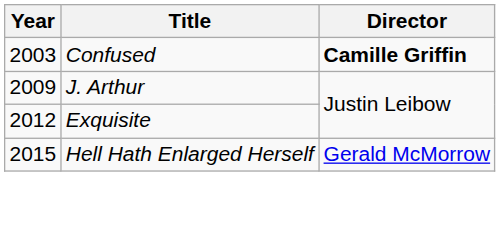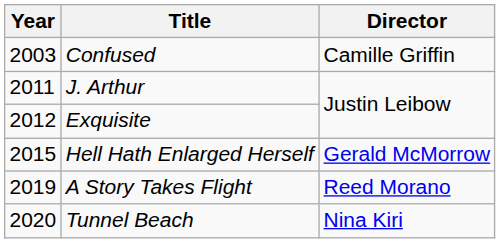 <table class="wikitable">
 <tr>
 <th>Year</th>
 <th>Title</th>
 <th>Director</th>
 </tr>
 <tr>
 <td>2003</td>
 <td><em>Confused</em></td>
-<td><strong>Camille Griffin</strong></td>
+<td>Camille Griffin</td>
 </tr>
 <tr>
-<td>2009</td>
+<td>2011</td>
 <td><em>J. Arthur</em></td>
 <td rowspan=2>Justin Leibow</td>
 </tr>
 <tr>
 <td>2012</td>
 <td><em>Exquisite</em></td>
 </tr>
 <tr>
 <td>2015</td>
 <td><em>Hell Hath Enlarged Herself</em></td>
 <td><a href='#'>Gerald McMorrow</a></td>
 </tr>
+<tr>
+<td>2019</td>
+<td><em>A Story Takes Flight</em></td>
+<td><a href='#'>Reed Morano</a></td>
+</tr>
+<tr>
+<td>2020</td>
+<td><em>Tunnel Beach</em></td>
+<td><a href='#'>Nina Kiri</a></td>
+</tr>
 </table>
